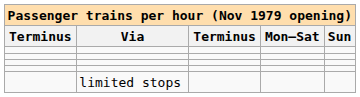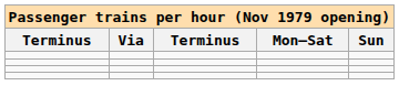 <table class="wikitable">
 <tr>
 <th colspan="5" style="background:#ffdead;">Passenger trains per hour (Nov 1979 opening)</th>
 </tr>
 <tr>
 <th>Terminus</th>
 <th>Via</th>
 <th>Terminus</th>
 <th>Mon–Sat</th>
 <th>Sun</th>
 </tr>
 <tr>
 <td></td>
 <td></td>
 <td></td>
 <td></td>
 <td></td>
 </tr>
 <tr>
 <td></td>
 <td></td>
 <td></td>
 <td></td>
 <td></td>
 </tr>
 <tr>
 <td></td>
 <td></td>
 <td></td>
 <td></td>
 <td></td>
 </tr>
 <tr>
 <td></td>
 <td></td>
 <td></td>
 <td></td>
 <td></td>
 </tr>
-<tr>
-<td></td>
-<td>limited stops</td>
-<td></td>
-<td></td>
-<td></td>
-</tr>
 </table>
